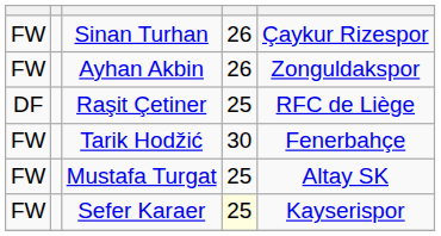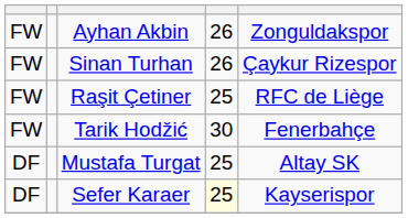 <table class="wikitable sortable" style="text-align: center">
 <tr>
 <th></th>
 <th></th>
 <th></th>
 <th></th>
 <th></th>
 </tr>
 <tr>
 <td>FW</td>
 <td></td>
+<td><a href='#'>Ayhan Akbin</a></td>
+<td>26</td>
+<td><a href='#'>Zonguldakspor</a></td>
+</tr>
+<tr>
+<td>FW</td>
+<td></td>
 <td><a href='#'>Sinan Turhan</a></td>
 <td>26</td>
 <td><a href='#'>Çaykur Rizespor</a></td>
 </tr>
 <tr>
 <td>FW</td>
-<td></td>
-<td><a href='#'>Ayhan Akbin</a></td>
-<td>26</td>
-<td><a href='#'>Zonguldakspor</a></td>
-</tr>
-<tr>
-<td>DF</td>
 <td></td>
 <td><a href='#'>Raşit Çetiner</a></td>
 <td>25</td>
 <td><a href='#'>RFC de Liège</a></td>
 </tr>
 <tr>
 <td>FW</td>
 <td></td>
 <td><a href='#'>Tarik Hodžić</a></td>
 <td>30</td>
 <td><a href='#'>Fenerbahçe</a></td>
 </tr>
 <tr>
-<td>FW</td>
+<td>DF</td>
 <td></td>
 <td><a href='#'>Mustafa Turgat</a></td>
 <td>25</td>
 <td><a href='#'>Altay SK</a></td>
 </tr>
 <tr>
-<td>FW</td>
+<td>DF</td>
 <td></td>
 <td><a href='#'>Sefer Karaer</a></td>
 <td style="background: lightyellow;">25</td>
 <td><a href='#'>Kayserispor</a></td>
 </tr>
 <tr>
 </tr>
 </table>
